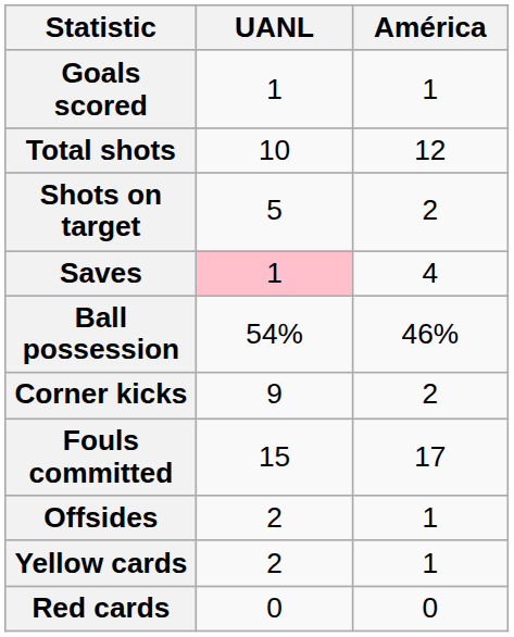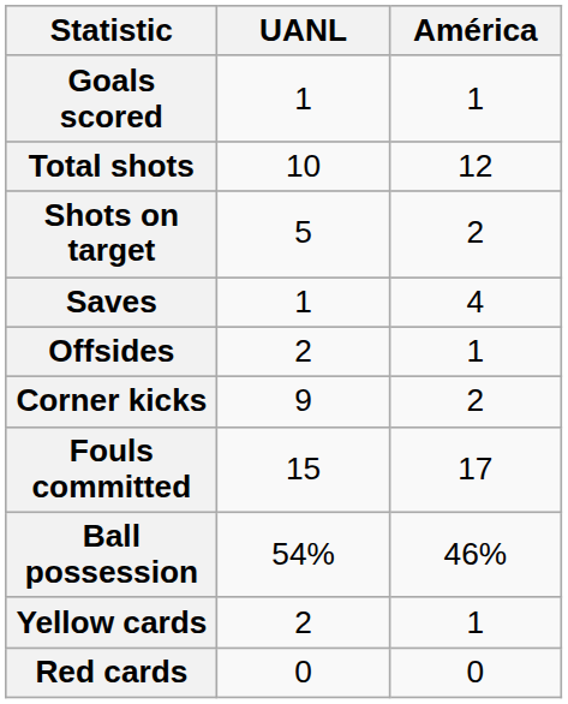 <table class="wikitable plainrowheaders" style="text-align:center">
 <tr>
 <th scope="col" style="width:100px">Statistic</th>
 <th scope="col" style="width:80px">UANL</th>
 <th scope="col" style="width:80px">América</th>
 </tr>
 <tr>
 <th scope=row>Goals scored</th>
 <td>1</td>
 <td>1</td>
 </tr>
 <tr>
 <th scope=row>Total shots</th>
 <td>10</td>
 <td>12</td>
 </tr>
 <tr>
 <th scope=row>Shots on target</th>
 <td>5</td>
 <td>2</td>
 </tr>
 <tr>
 <th scope=row>Saves</th>
-<td style="background: pink;">1</td>
+<td>1</td>
 <td>4</td>
 </tr>
 <tr>
-<th scope=row>Ball possession</th>
-<td>54%</td>
-<td>46%</td>
+<th scope=row>Offsides</th>
+<td>2</td>
+<td>1</td>
 </tr>
 <tr>
 <th scope=row>Corner kicks</th>
 <td>9</td>
 <td>2</td>
 </tr>
 <tr>
 <th scope=row>Fouls committed</th>
 <td>15</td>
 <td>17</td>
 </tr>
 <tr>
-<th scope=row>Offsides</th>
-<td>2</td>
-<td>1</td>
+<th scope=row>Ball possession</th>
+<td>54%</td>
+<td>46%</td>
 </tr>
 <tr>
 <th scope=row>Yellow cards</th>
 <td>2</td>
 <td>1</td>
 </tr>
 <tr>
 <th scope=row>Red cards</th>
 <td>0</td>
 <td>0</td>
 </tr>
 </table>
